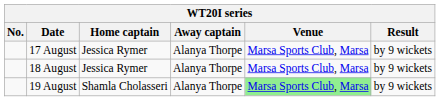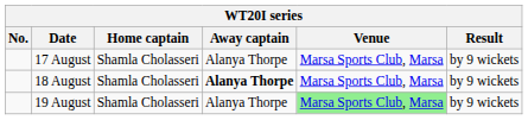 <table class="wikitable">
 <tr>
 <th colspan="6">WT20I series</th>
 </tr>
 <tr>
 <th>No.</th>
 <th>Date</th>
 <th>Home captain</th>
 <th>Away captain</th>
 <th>Venue</th>
 <th>Result</th>
 </tr>
 <tr>
 <td></td>
 <td>17 August</td>
-<td>Jessica Rymer</td>
+<td>Shamla Cholasseri</td>
 <td>Alanya Thorpe</td>
 <td><a href='#'>Marsa Sports Club</a>, <a href='#'>Marsa</a></td>
 <td> by 9 wickets</td>
 </tr>
 <tr>
 <td></td>
 <td>18 August</td>
-<td>Jessica Rymer</td>
-<td>Alanya Thorpe</td>
+<td>Shamla Cholasseri</td>
+<td><strong>Alanya Thorpe</strong></td>
 <td><a href='#'>Marsa Sports Club</a>, <a href='#'>Marsa</a></td>
 <td> by 9 wickets</td>
 </tr>
 <tr>
 <td></td>
 <td>19 August</td>
 <td>Shamla Cholasseri</td>
 <td>Alanya Thorpe</td>
 <td style="background: lightgreen;"><a href='#'>Marsa Sports Club</a>, <a href='#'>Marsa</a></td>
 <td> by 9 wickets</td>
 </tr>
 </table>
